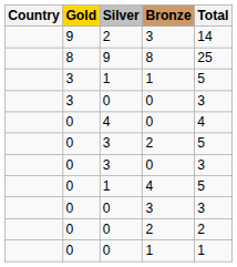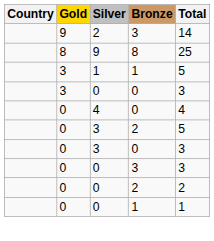 <table class="wikitable sortable">
 <tr>
 <th>Country</th>
 <th style="background:gold;">Gold</th>
 <th style="background:silver;">Silver</th>
 <th style="background:#c96;">Bronze</th>
 <th>Total</th>
 </tr>
 <tr>
 <td></td>
 <td>9</td>
 <td>2</td>
 <td>3</td>
 <td>14</td>
 </tr>
 <tr>
 <td></td>
 <td>8</td>
 <td>9</td>
 <td>8</td>
 <td>25</td>
 </tr>
 <tr>
 <td></td>
 <td>3</td>
 <td>1</td>
 <td>1</td>
 <td>5</td>
 </tr>
 <tr>
 <td></td>
 <td>3</td>
 <td>0</td>
 <td>0</td>
 <td>3</td>
 </tr>
 <tr>
 <td></td>
 <td>0</td>
 <td>4</td>
 <td>0</td>
 <td>4</td>
 </tr>
 <tr>
 <td></td>
 <td>0</td>
 <td>3</td>
 <td>2</td>
 <td>5</td>
 </tr>
 <tr>
 <td></td>
 <td>0</td>
 <td>3</td>
 <td>0</td>
 <td>3</td>
 </tr>
 <tr>
 <td></td>
 <td>0</td>
-<td>1</td>
-<td>4</td>
-<td>5</td>
-</tr>
-<tr>
-<td></td>
-<td>0</td>
 <td>0</td>
 <td>3</td>
 <td>3</td>
 </tr>
 <tr>
 <td></td>
 <td>0</td>
 <td>0</td>
 <td>2</td>
 <td>2</td>
 </tr>
 <tr>
 <td></td>
 <td>0</td>
 <td>0</td>
 <td>1</td>
 <td>1</td>
 </tr>
 </table>
